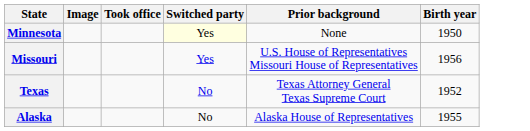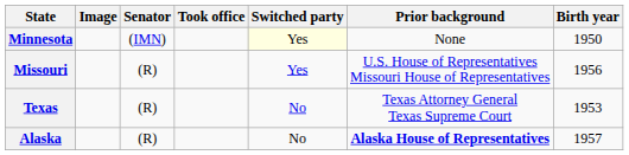 <table class="sortable wikitable" style="text-align:center">
 <tr>
 <th>State</th>
 <th>Image</th>
+<th>Senator</th>
 <th>Took office</th>
 <th>Switched party</th>
 <th>Prior background</th>
 <th>Birth year</th>
 </tr>
 <tr>
 <th><a href='#'>Minnesota</a></th>
 <td></td>
+<td> (<a href='#'>IMN</a>)</td>
 <td></td>
 <td style="background: lightyellow;">Yes<br></td>
 <td>None</td>
 <td>1950</td>
 </tr>
 <tr>
 <th><a href='#'>Missouri</a></th>
 <td></td>
+<td> (R)</td>
 <td></td>
 <td><a href='#'>Yes</a><br></td>
 <td><a href='#'>U.S. House of Representatives</a><br><a href='#'>Missouri House of Representatives</a></td>
 <td>1956</td>
 </tr>
 <tr>
 <th><a href='#'>Texas</a></th>
 <td></td>
+<td> (R)</td>
 <td></td>
 <td><a href='#'>No</a><br></td>
 <td><a href='#'>Texas Attorney General</a><br><a href='#'>Texas Supreme Court</a></td>
-<td>1952</td>
+<td>1953</td>
 </tr>
 <tr>
 <th><a href='#'>Alaska</a></th>
 <td></td>
+<td> (R)</td>
 <td></td>
 <td>No<br></td>
-<td><a href='#'>Alaska House of Representatives</a></td>
-<td>1955</td>
+<td><strong><a href='#'>Alaska House of Representatives</a></strong></td>
+<td>1957</td>
 </tr>
 </table>
